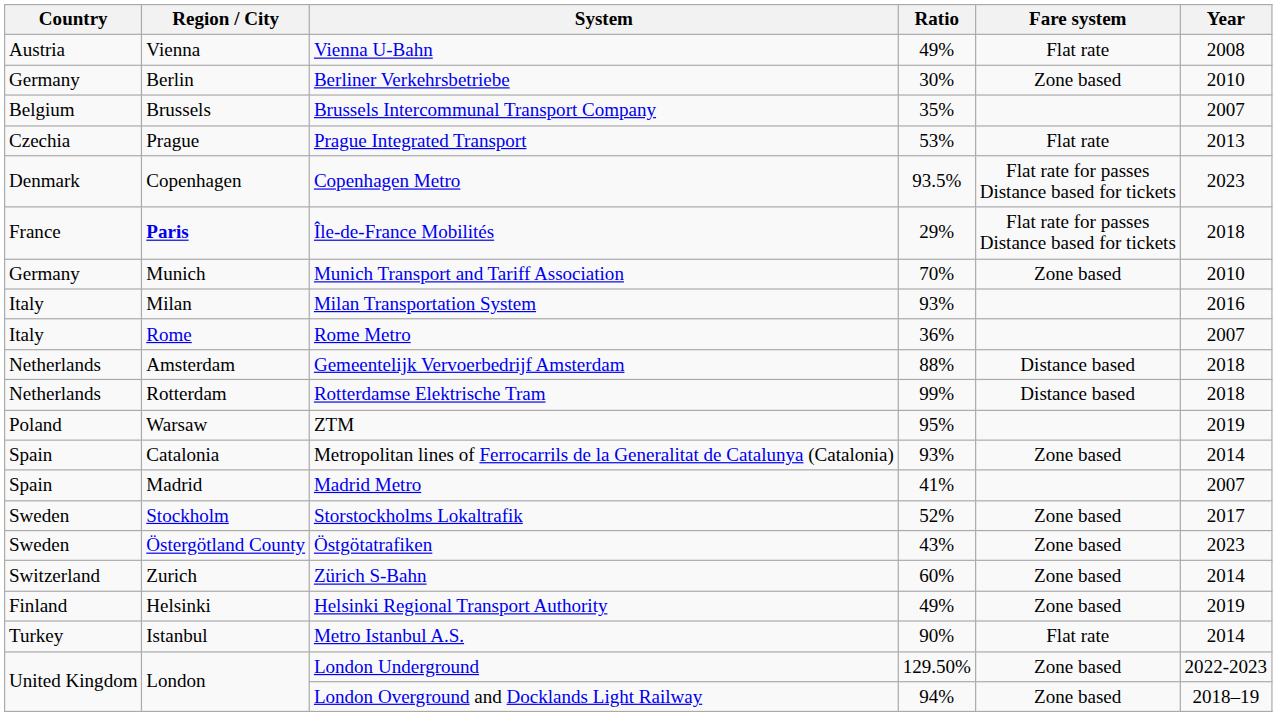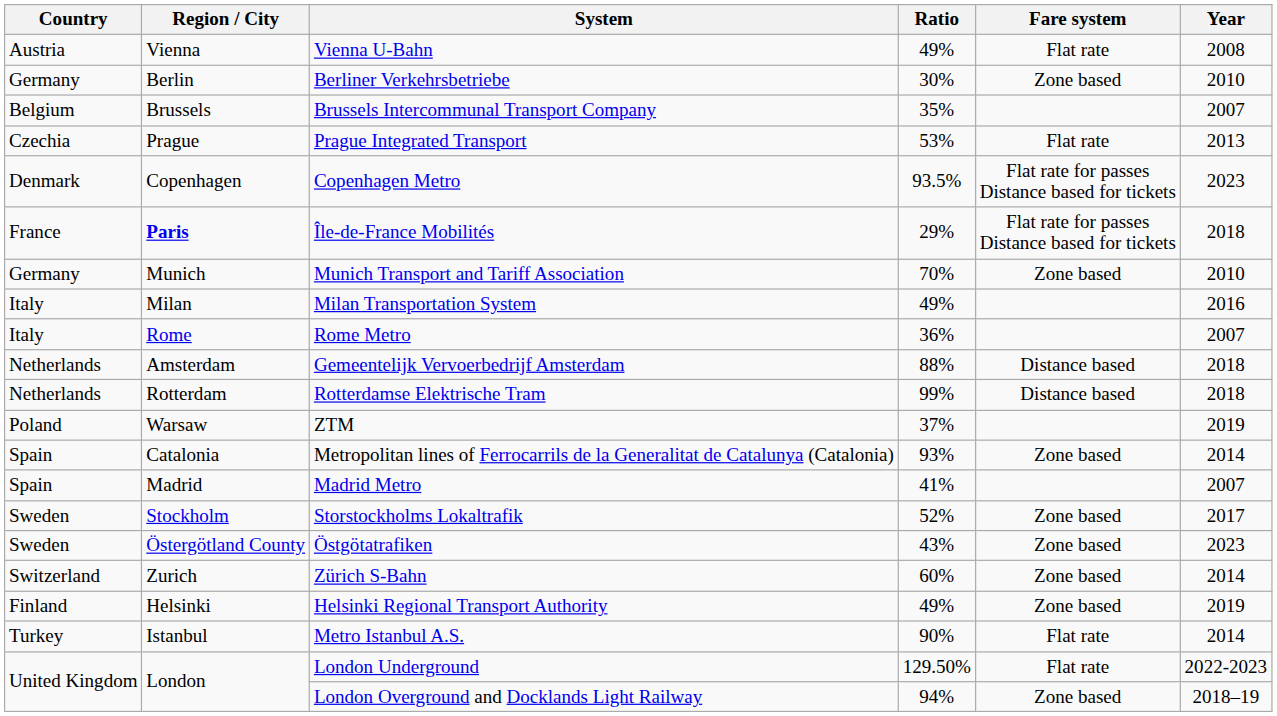 <table class="sortable wikitable toccolours">
 <tr>
 <th style="text-align: center">Country</th>
 <th>Region / City</th>
 <th style="text-align: center">System</th>
 <th style="text-align: center">Ratio</th>
 <th style="text-align: center">Fare system</th>
 <th style="text-align: center">Year</th>
 </tr>
 <tr>
 <td>Austria</td>
 <td>Vienna</td>
 <td><a href='#'>Vienna U-Bahn</a></td>
 <td style="text-align: center">49%</td>
 <td style="text-align: center">Flat rate</td>
 <td style="text-align: center">2008</td>
 </tr>
 <tr>
 <td>Germany</td>
 <td>Berlin</td>
 <td><a href='#'>Berliner Verkehrsbetriebe</a></td>
 <td style="text-align: center">30%</td>
 <td style="text-align: center">Zone based</td>
 <td style="text-align: center">2010</td>
 </tr>
 <tr>
 <td>Belgium</td>
 <td>Brussels</td>
 <td><a href='#'>Brussels Intercommunal Transport Company</a></td>
 <td style="text-align: center">35%</td>
 <td style="text-align: center"></td>
 <td style="text-align: center">2007</td>
 </tr>
 <tr>
 <td>Czechia</td>
 <td>Prague</td>
 <td><a href='#'>Prague Integrated Transport</a></td>
 <td style="text-align: center">53%</td>
 <td style="text-align: center">Flat rate</td>
 <td style="text-align: center">2013</td>
 </tr>
 <tr>
 <td>Denmark</td>
 <td>Copenhagen</td>
 <td><a href='#'>Copenhagen Metro</a></td>
 <td style="text-align: center">93.5%</td>
 <td style="text-align: center">Flat rate for passes<br>Distance based for tickets</td>
 <td style="text-align: center">2023</td>
 </tr>
 <tr>
 <td>France</td>
 <td><strong><a href='#'>Paris</a></strong></td>
 <td><a href='#'>Île-de-France Mobilités</a></td>
 <td style="text-align: center">29%</td>
 <td style="text-align: center">Flat rate for passes<br>Distance based for tickets</td>
 <td style="text-align: center">2018</td>
 </tr>
 <tr>
 <td>Germany</td>
 <td>Munich</td>
 <td><a href='#'>Munich Transport and Tariff Association</a></td>
 <td style="text-align: center">70%</td>
 <td style="text-align: center">Zone based</td>
 <td style="text-align: center">2010</td>
 </tr>
 <tr>
 <td>Italy</td>
 <td>Milan</td>
 <td><a href='#'>Milan Transportation System</a></td>
-<td style="text-align: center">93%</td>
+<td style="text-align: center">49%</td>
 <td style="text-align: center"></td>
 <td style="text-align: center">2016</td>
 </tr>
 <tr>
 <td>Italy</td>
 <td><a href='#'>Rome</a></td>
 <td><a href='#'>Rome Metro</a></td>
 <td style="text-align: center">36%</td>
 <td style="text-align: center"></td>
 <td style="text-align: center">2007</td>
 </tr>
 <tr>
 <td>Netherlands</td>
 <td>Amsterdam</td>
 <td><a href='#'>Gemeentelijk Vervoerbedrijf Amsterdam</a></td>
 <td style="text-align: center">88%</td>
 <td style="text-align: center">Distance based</td>
 <td style="text-align: center">2018</td>
 </tr>
 <tr>
 <td>Netherlands</td>
 <td>Rotterdam</td>
 <td><a href='#'>Rotterdamse Elektrische Tram</a></td>
 <td style="text-align: center">99%</td>
 <td style="text-align: center">Distance based</td>
 <td style="text-align: center">2018</td>
 </tr>
 <tr>
 <td>Poland</td>
 <td>Warsaw</td>
 <td>ZTM</td>
-<td style="text-align: center">95%</td>
+<td style="text-align: center">37%</td>
 <td></td>
 <td style="text-align: center">2019</td>
 </tr>
 <tr>
 <td>Spain</td>
 <td>Catalonia</td>
 <td>Metropolitan lines of <a href='#'>Ferrocarrils de la Generalitat de Catalunya</a> (Catalonia)</td>
 <td style="text-align: center">93%</td>
 <td style="text-align: center">Zone based</td>
 <td style="text-align: center">2014</td>
 </tr>
 <tr>
 <td>Spain</td>
 <td>Madrid</td>
 <td><a href='#'>Madrid Metro</a></td>
 <td style="text-align: center">41%</td>
 <td style="text-align: center"></td>
 <td style="text-align: center">2007</td>
 </tr>
 <tr>
 <td>Sweden</td>
 <td><a href='#'>Stockholm</a></td>
 <td><a href='#'>Storstockholms Lokaltrafik</a></td>
 <td style="text-align: center">52%</td>
 <td style="text-align: center">Zone based</td>
 <td style="text-align: center">2017</td>
 </tr>
 <tr>
 <td>Sweden</td>
 <td><a href='#'>Östergötland County</a></td>
 <td><a href='#'>Östgötatrafiken</a></td>
 <td style="text-align: center">43%</td>
 <td style="text-align: center">Zone based</td>
 <td style="text-align: center">2023</td>
 </tr>
 <tr>
 <td>Switzerland</td>
 <td>Zurich</td>
 <td><a href='#'>Zürich S-Bahn</a></td>
 <td style="text-align: center">60%</td>
 <td style="text-align: center">Zone based</td>
 <td style="text-align: center">2014</td>
 </tr>
 <tr>
 <td>Finland</td>
 <td>Helsinki</td>
 <td><a href='#'>Helsinki Regional Transport Authority</a></td>
 <td style="text-align: center">49%</td>
 <td style="text-align: center">Zone based</td>
 <td style="text-align: center">2019</td>
 </tr>
 <tr>
 <td>Turkey</td>
 <td>Istanbul</td>
 <td><a href='#'>Metro Istanbul A.S.</a></td>
 <td style="text-align: center">90%</td>
 <td style="text-align: center">Flat rate</td>
 <td style="text-align: center">2014</td>
 </tr>
 <tr>
 <td rowspan="2" style="text-align: center">United Kingdom</td>
 <td rowspan="2">London</td>
 <td><a href='#'>London Underground</a></td>
 <td style="text-align: center">129.50%</td>
-<td style="text-align: center">Zone based</td>
+<td style="text-align: center">Flat rate</td>
 <td style="text-align: center">2022-2023</td>
 </tr>
 <tr>
 <td><a href='#'>London Overground</a> and <a href='#'>Docklands Light Railway</a></td>
 <td style="text-align: center">94%</td>
 <td style="text-align: center">Zone based</td>
 <td style="text-align: center">2018–19</td>
 </tr>
 </table>
